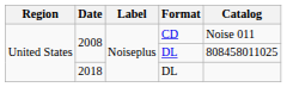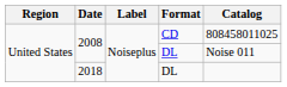 <table class="wikitable">
 <tr>
 <th>Region</th>
 <th>Date</th>
 <th>Label</th>
 <th>Format</th>
 <th>Catalog</th>
 </tr>
 <tr>
 <td rowspan="3">United States</td>
 <td rowspan="2">2008</td>
 <td rowspan="3">Noiseplus</td>
 <td><a href='#'>CD</a></td>
-<td>Noise 011</td>
+<td>808458011025</td>
 </tr>
 <tr>
 <td><a href='#'>DL</a></td>
-<td>808458011025</td>
+<td>Noise 011</td>
 </tr>
 <tr>
 <td>2018</td>
 <td>DL</td>
 <td></td>
 </tr>
 </table>
